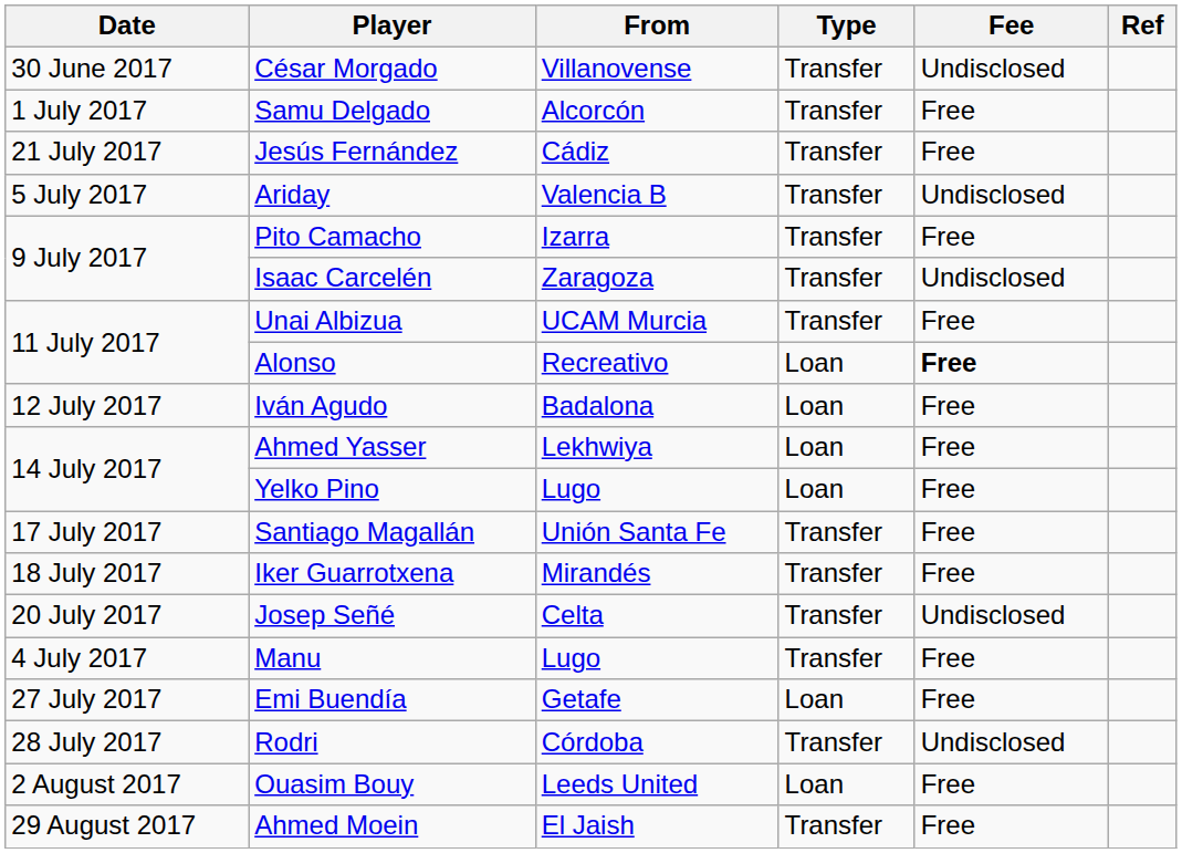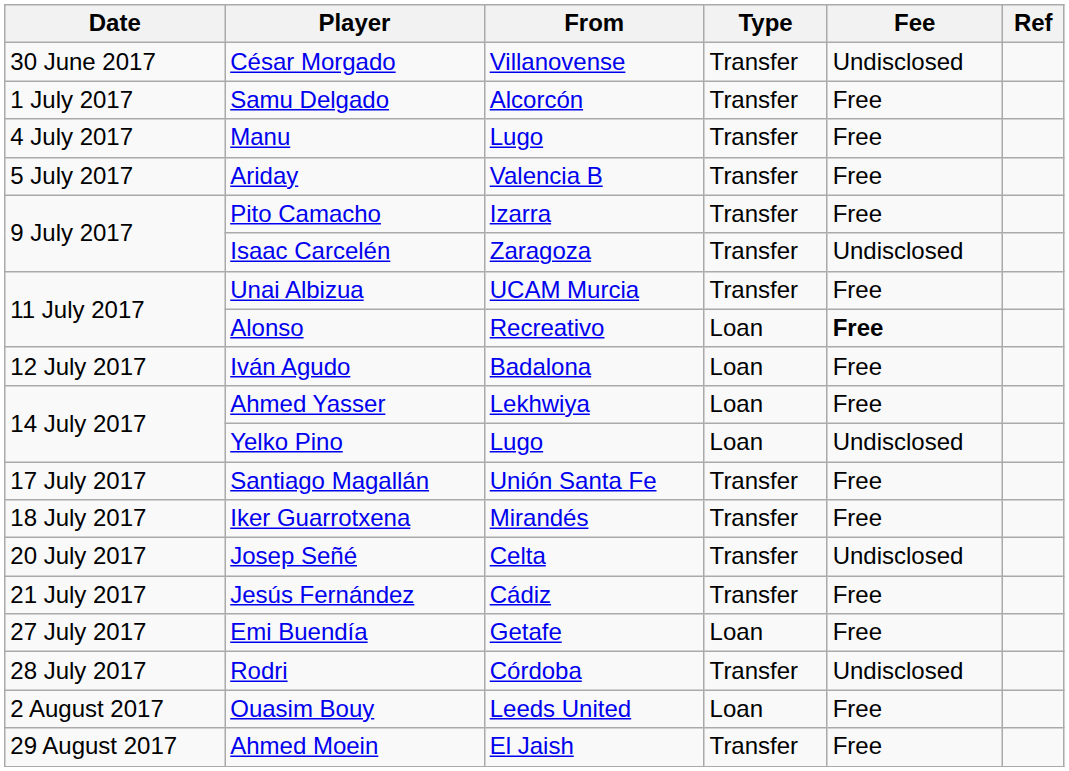 <table class="wikitable" style="width:80%;">
 <tr>
 <th>Date</th>
 <th>Player</th>
 <th>From</th>
 <th>Type</th>
 <th>Fee</th>
 <th>Ref</th>
 </tr>
 <tr>
 <td>30 June 2017</td>
 <td> <a href='#'>César Morgado</a></td>
 <td> <a href='#'>Villanovense</a></td>
 <td>Transfer</td>
 <td>Undisclosed</td>
 <td></td>
 </tr>
 <tr>
 <td>1 July 2017</td>
 <td> <a href='#'>Samu Delgado</a></td>
 <td> <a href='#'>Alcorcón</a></td>
 <td>Transfer</td>
 <td>Free</td>
 <td></td>
 </tr>
 <tr>
-<td>21 July 2017</td>
-<td> <a href='#'>Jesús Fernández</a></td>
-<td> <a href='#'>Cádiz</a></td>
+<td>4 July 2017</td>
+<td> <a href='#'>Manu</a></td>
+<td> <a href='#'>Lugo</a></td>
 <td>Transfer</td>
 <td>Free</td>
 <td></td>
 </tr>
 <tr>
 <td>5 July 2017</td>
 <td> <a href='#'>Ariday</a></td>
 <td> <a href='#'>Valencia B</a></td>
 <td>Transfer</td>
-<td>Undisclosed</td>
+<td>Free</td>
 <td></td>
 </tr>
 <tr>
 <td rowspan="2">9 July 2017</td>
 <td> <a href='#'>Pito Camacho</a></td>
 <td> <a href='#'>Izarra</a></td>
 <td>Transfer</td>
 <td>Free</td>
 <td></td>
 </tr>
 <tr>
 <td> <a href='#'>Isaac Carcelén</a></td>
 <td> <a href='#'>Zaragoza</a></td>
 <td>Transfer</td>
 <td>Undisclosed</td>
 <td></td>
 </tr>
 <tr>
 <td rowspan="2">11 July 2017</td>
 <td> <a href='#'>Unai Albizua</a></td>
 <td> <a href='#'>UCAM Murcia</a></td>
 <td>Transfer</td>
 <td>Free</td>
 <td></td>
 </tr>
 <tr>
 <td> <a href='#'>Alonso</a></td>
 <td> <a href='#'>Recreativo</a></td>
 <td>Loan</td>
 <td><strong>Free</strong></td>
 <td></td>
 </tr>
 <tr>
 <td>12 July 2017</td>
 <td> <a href='#'>Iván Agudo</a></td>
 <td> <a href='#'>Badalona</a></td>
 <td>Loan</td>
 <td>Free</td>
 <td></td>
 </tr>
 <tr>
 <td rowspan="2">14 July 2017</td>
 <td> <a href='#'>Ahmed Yasser</a></td>
 <td> <a href='#'>Lekhwiya</a></td>
 <td>Loan</td>
 <td>Free</td>
 <td></td>
 </tr>
 <tr>
 <td> <a href='#'>Yelko Pino</a></td>
 <td> <a href='#'>Lugo</a></td>
 <td>Loan</td>
-<td>Free</td>
+<td>Undisclosed</td>
 <td></td>
 </tr>
 <tr>
 <td>17 July 2017</td>
 <td> <a href='#'>Santiago Magallán</a></td>
 <td> <a href='#'>Unión Santa Fe</a></td>
 <td>Transfer</td>
 <td>Free</td>
 <td></td>
 </tr>
 <tr>
 <td>18 July 2017</td>
 <td> <a href='#'>Iker Guarrotxena</a></td>
 <td> <a href='#'>Mirandés</a></td>
 <td>Transfer</td>
 <td>Free</td>
 <td></td>
 </tr>
 <tr>
 <td>20 July 2017</td>
 <td> <a href='#'>Josep Señé</a></td>
 <td> <a href='#'>Celta</a></td>
 <td>Transfer</td>
 <td>Undisclosed</td>
 <td></td>
 </tr>
 <tr>
-<td>4 July 2017</td>
-<td> <a href='#'>Manu</a></td>
-<td> <a href='#'>Lugo</a></td>
+<td>21 July 2017</td>
+<td> <a href='#'>Jesús Fernández</a></td>
+<td> <a href='#'>Cádiz</a></td>
 <td>Transfer</td>
 <td>Free</td>
 <td></td>
 </tr>
 <tr>
 <td>27 July 2017</td>
 <td> <a href='#'>Emi Buendía</a></td>
 <td> <a href='#'>Getafe</a></td>
 <td>Loan</td>
 <td>Free</td>
 <td></td>
 </tr>
 <tr>
 <td>28 July 2017</td>
 <td> <a href='#'>Rodri</a></td>
 <td> <a href='#'>Córdoba</a></td>
 <td>Transfer</td>
 <td>Undisclosed</td>
 <td></td>
 </tr>
 <tr>
 <td>2 August 2017</td>
 <td> <a href='#'>Ouasim Bouy</a></td>
 <td> <a href='#'>Leeds United</a></td>
 <td>Loan</td>
 <td>Free</td>
 <td></td>
 </tr>
 <tr>
 <td>29 August 2017</td>
 <td> <a href='#'>Ahmed Moein</a></td>
 <td> <a href='#'>El Jaish</a></td>
 <td>Transfer</td>
 <td>Free</td>
 <td></td>
 </tr>
 </table>
